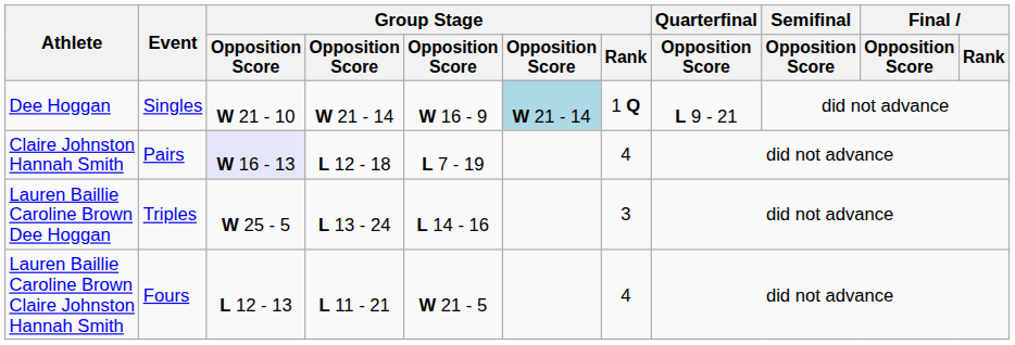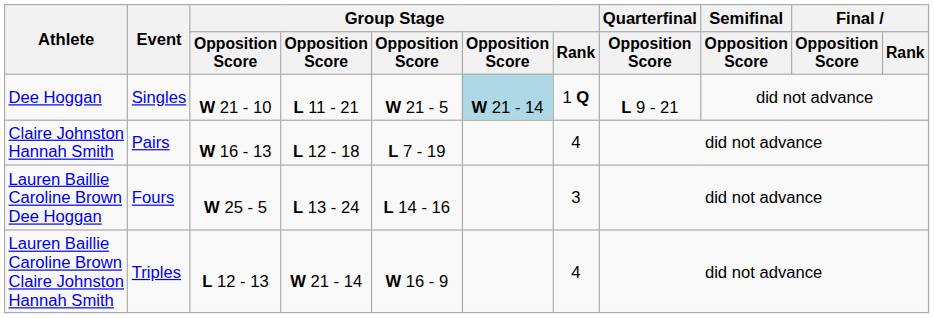 <table class="wikitable" style="font-size:88%; text-align:center">
 <tr>
 <th rowspan=2>Athlete</th>
 <th rowspan=2>Event</th>
 <th colspan=5>Group Stage</th>
 <th>Quarterfinal</th>
 <th>Semifinal</th>
 <th colspan=2>Final / </th>
 </tr>
 <tr style="font-size:95%">
 <th>Opposition<br>Score</th>
 <th>Opposition<br>Score</th>
 <th>Opposition<br>Score</th>
 <th>Opposition<br>Score</th>
 <th>Rank</th>
 <th>Opposition<br>Score</th>
 <th>Opposition<br>Score</th>
 <th>Opposition<br>Score</th>
 <th>Rank</th>
 </tr>
 <tr>
 <td align=left><a href='#'>Dee Hoggan</a></td>
 <td align=left><a href='#'>Singles</a></td>
 <td><br><strong>W</strong> 21 - 10</td>
-<td><br><strong>W</strong> 21 - 14</td>
-<td><br><strong>W</strong> 16 - 9</td>
+<td><br><strong>L</strong> 11 - 21</td>
+<td><br><strong>W</strong> 21 - 5</td>
 <td style="background: lightblue;"><br><strong>W</strong> 21 - 14</td>
 <td>1 <strong>Q</strong></td>
 <td><br><strong>L</strong> 9 - 21</td>
 <td colspan=3>did not advance</td>
 </tr>
 <tr>
 <td align=left><a href='#'>Claire Johnston</a><br><a href='#'>Hannah Smith</a></td>
 <td align=left><a href='#'>Pairs</a></td>
-<td style="background: lavender;"><br><strong>W</strong> 16 - 13</td>
+<td><br><strong>W</strong> 16 - 13</td>
 <td><br><strong>L</strong> 12 - 18</td>
 <td><br><strong>L</strong> 7 - 19</td>
 <td></td>
 <td>4</td>
 <td colspan=4>did not advance</td>
 </tr>
 <tr>
 <td align=left><a href='#'>Lauren Baillie</a><br><a href='#'>Caroline Brown</a><br><a href='#'>Dee Hoggan</a></td>
-<td align=left><a href='#'>Triples</a></td>
+<td align=left><a href='#'>Fours</a></td>
 <td><br><strong>W</strong> 25 - 5</td>
 <td><br><strong>L</strong> 13 - 24</td>
 <td><br><strong>L</strong> 14 - 16</td>
 <td></td>
 <td>3</td>
 <td colspan=4>did not advance</td>
 </tr>
 <tr>
 <td align=left><a href='#'>Lauren Baillie</a><br><a href='#'>Caroline Brown</a><br><a href='#'>Claire Johnston</a><br><a href='#'>Hannah Smith</a></td>
-<td align=left><a href='#'>Fours</a></td>
+<td align=left><a href='#'>Triples</a></td>
 <td><br><strong>L</strong> 12 - 13</td>
-<td><br><strong>L</strong> 11 - 21</td>
-<td><br><strong>W</strong> 21 - 5</td>
+<td><br><strong>W</strong> 21 - 14</td>
+<td><br><strong>W</strong> 16 - 9</td>
 <td></td>
 <td>4</td>
 <td colspan=4>did not advance</td>
 </tr>
 </table>
